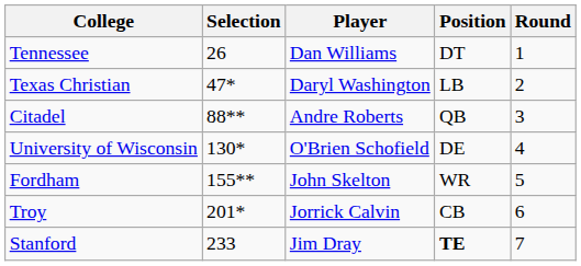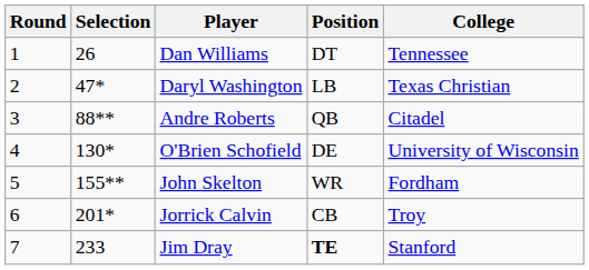 <table class="wikitable" style="font-size: 95%;">
 <tr>
-<th>College</th>
+<th>Round</th>
 <th>Selection</th>
 <th>Player</th>
 <th>Position</th>
-<th>Round</th>
+<th>College</th>
 </tr>
 <tr>
-<td><a href='#'>Tennessee</a></td>
+<td>1</td>
 <td>26</td>
 <td><a href='#'>Dan Williams</a></td>
 <td>DT</td>
-<td>1</td>
+<td><a href='#'>Tennessee</a></td>
 </tr>
 <tr>
-<td><a href='#'>Texas Christian</a></td>
+<td>2</td>
 <td>47*</td>
 <td><a href='#'>Daryl Washington</a></td>
 <td>LB</td>
-<td>2</td>
+<td><a href='#'>Texas Christian</a></td>
 </tr>
 <tr>
-<td><a href='#'>Citadel</a></td>
+<td>3</td>
 <td>88**</td>
 <td><a href='#'>Andre Roberts</a></td>
 <td>QB</td>
-<td>3</td>
+<td><a href='#'>Citadel</a></td>
 </tr>
 <tr>
-<td><a href='#'>University of Wisconsin</a></td>
+<td>4</td>
 <td>130*</td>
 <td><a href='#'>O'Brien Schofield</a></td>
 <td>DE</td>
-<td>4</td>
+<td><a href='#'>University of Wisconsin</a></td>
 </tr>
 <tr>
-<td><a href='#'>Fordham</a></td>
+<td>5</td>
 <td>155**</td>
 <td><a href='#'>John Skelton</a></td>
 <td>WR</td>
-<td>5</td>
+<td><a href='#'>Fordham</a></td>
 </tr>
 <tr>
-<td><a href='#'>Troy</a></td>
+<td>6</td>
 <td>201*</td>
 <td><a href='#'>Jorrick Calvin</a></td>
 <td>CB</td>
-<td>6</td>
+<td><a href='#'>Troy</a></td>
 </tr>
 <tr>
-<td><a href='#'>Stanford</a></td>
+<td>7</td>
 <td>233</td>
 <td><a href='#'>Jim Dray</a></td>
 <td><strong>TE</strong></td>
-<td>7</td>
+<td><a href='#'>Stanford</a></td>
 </tr>
 </table>
